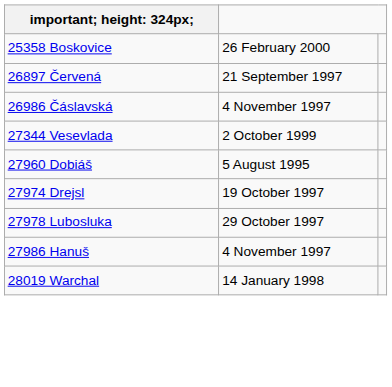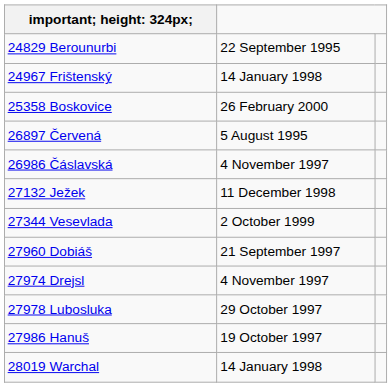 <table class="wikitable" style="font-size: 89%; float: left; width: 28em; margin-right: 1em; line-height: 1.65em">
 <tr>
 <th>important; height: 324px;</th>
+</tr>
+<tr>
+<td><a href='#'>24829 Berounurbi</a></td>
+<td>22 September 1995</td>
+<td></td>
+</tr>
+<tr>
+<td><a href='#'>24967 Frištenský</a></td>
+<td>14 January 1998</td>
+<td></td>
 </tr>
 <tr>
 <td><a href='#'>25358 Boskovice</a></td>
 <td>26 February 2000</td>
 <td></td>
 </tr>
 <tr>
 <td><a href='#'>26897 Červená</a></td>
-<td>21 September 1997</td>
+<td>5 August 1995</td>
 <td></td>
 </tr>
 <tr>
 <td><a href='#'>26986 Čáslavská</a></td>
 <td>4 November 1997</td>
 <td></td>
 </tr>
 <tr>
+<td><a href='#'>27132 Ježek</a></td>
+<td>11 December 1998</td>
+<td> </td>
+</tr>
+<tr>
 <td><a href='#'>27344 Vesevlada</a></td>
 <td>2 October 1999</td>
 <td></td>
 </tr>
 <tr>
 <td><a href='#'>27960 Dobiáš</a></td>
-<td>5 August 1995</td>
+<td>21 September 1997</td>
 <td></td>
 </tr>
 <tr>
 <td><a href='#'>27974 Drejsl</a></td>
-<td>19 October 1997</td>
+<td>4 November 1997</td>
 <td></td>
 </tr>
 <tr>
 <td><a href='#'>27978 Lubosluka</a></td>
 <td>29 October 1997</td>
 <td></td>
 </tr>
 <tr>
 <td><a href='#'>27986 Hanuš</a></td>
-<td>4 November 1997</td>
+<td>19 October 1997</td>
 <td></td>
 </tr>
 <tr>
 <td><a href='#'>28019 Warchal</a></td>
 <td>14 January 1998</td>
 <td></td>
 </tr>
 </table>
